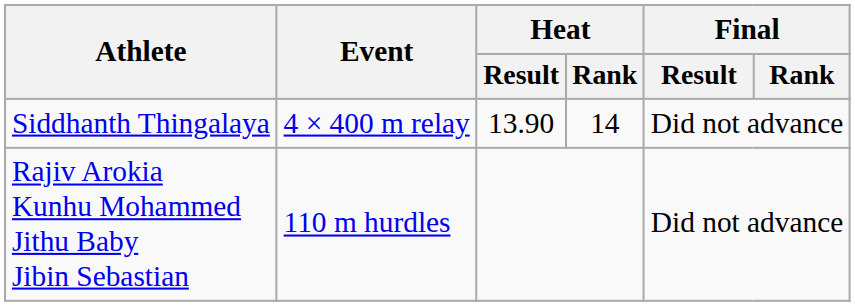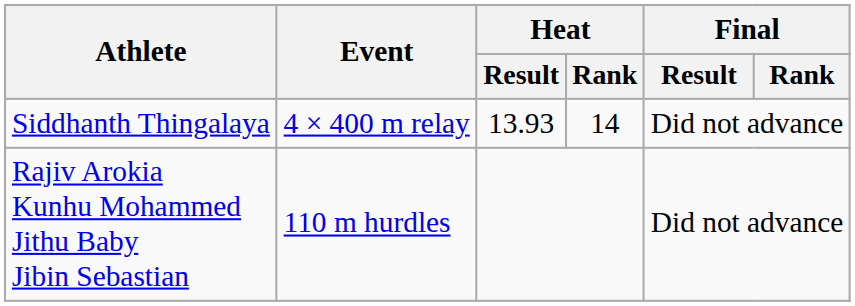 <table class=wikitable style="text-align:center; font-size:90%">
 <tr>
 <th rowspan=2>Athlete</th>
 <th rowspan=2>Event</th>
 <th colspan=2>Heat</th>
 <th colspan=2>Final</th>
 </tr>
 <tr style=font-size:95%>
 <th>Result</th>
 <th>Rank</th>
 <th>Result</th>
 <th>Rank</th>
 </tr>
 <tr>
 <td align=left><a href='#'>Siddhanth Thingalaya</a></td>
 <td align=left><a href='#'>4 × 400 m relay</a></td>
-<td>13.90</td>
+<td>13.93</td>
 <td>14</td>
 <td colspan=2>Did not advance</td>
 </tr>
 <tr>
 <td align=left><a href='#'>Rajiv Arokia</a><br><a href='#'>Kunhu Mohammed</a><br><a href='#'>Jithu Baby</a><br><a href='#'>Jibin Sebastian</a></td>
 <td align=left><a href='#'>110 m hurdles</a></td>
 <td colspan=2></td>
 <td colspan=2>Did not advance</td>
 </tr>
 </table>
